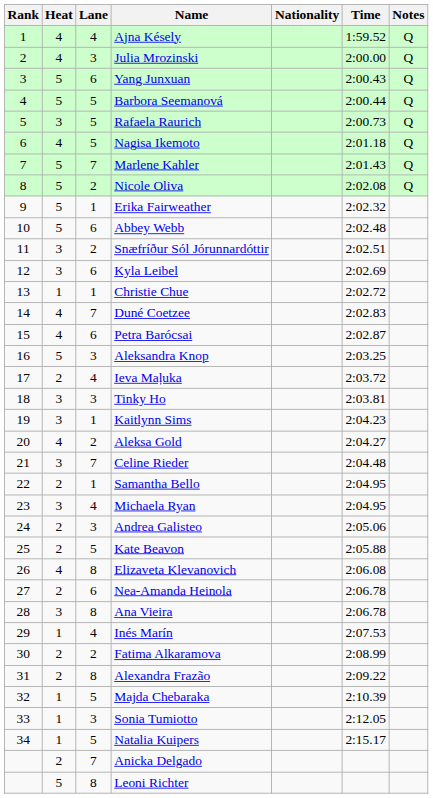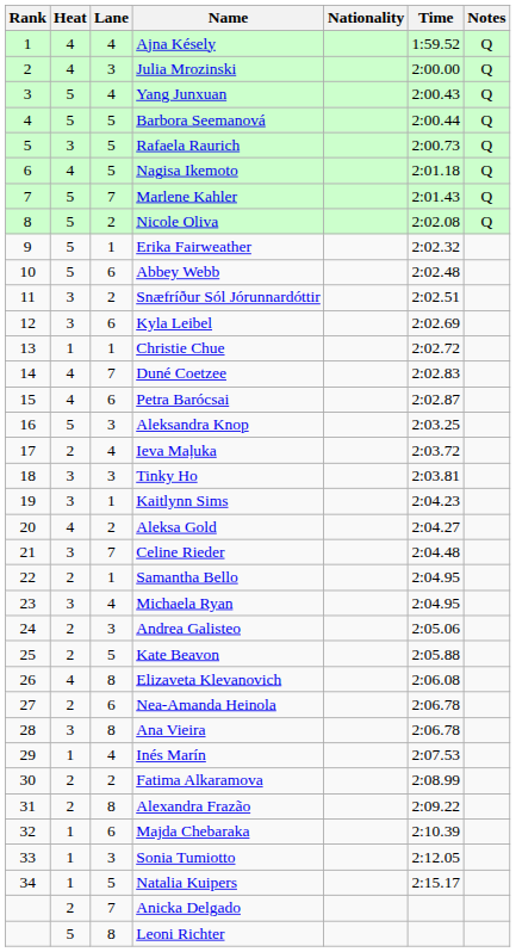 <table class="wikitable sortable" style="text-align:center">
 <tr>
 <th>Rank</th>
 <th>Heat</th>
 <th>Lane</th>
 <th>Name</th>
 <th>Nationality</th>
 <th>Time</th>
 <th>Notes</th>
 </tr>
 <tr bgcolor=ccffcc>
 <td>1</td>
 <td>4</td>
 <td>4</td>
 <td align=left><a href='#'>Ajna Késely</a></td>
 <td align=left></td>
 <td>1:59.52</td>
 <td>Q</td>
 </tr>
 <tr bgcolor=ccffcc>
 <td>2</td>
 <td>4</td>
 <td>3</td>
 <td align=left><a href='#'>Julia Mrozinski</a></td>
 <td align=left></td>
 <td>2:00.00</td>
 <td>Q</td>
 </tr>
 <tr bgcolor=ccffcc>
 <td>3</td>
 <td>5</td>
-<td>6</td>
+<td>4</td>
 <td align=left><a href='#'>Yang Junxuan</a></td>
 <td align=left></td>
 <td>2:00.43</td>
 <td>Q</td>
 </tr>
 <tr bgcolor=ccffcc>
 <td>4</td>
 <td>5</td>
 <td>5</td>
 <td align=left><a href='#'>Barbora Seemanová</a></td>
 <td align=left></td>
 <td>2:00.44</td>
 <td>Q</td>
 </tr>
 <tr bgcolor=ccffcc>
 <td>5</td>
 <td>3</td>
 <td>5</td>
 <td align=left><a href='#'>Rafaela Raurich</a></td>
 <td align=left></td>
 <td>2:00.73</td>
 <td>Q</td>
 </tr>
 <tr bgcolor=ccffcc>
 <td>6</td>
 <td>4</td>
 <td>5</td>
 <td align=left><a href='#'>Nagisa Ikemoto</a></td>
 <td align=left></td>
 <td>2:01.18</td>
 <td>Q</td>
 </tr>
 <tr bgcolor=ccffcc>
 <td>7</td>
 <td>5</td>
 <td>7</td>
 <td align=left><a href='#'>Marlene Kahler</a></td>
 <td align=left></td>
 <td>2:01.43</td>
 <td>Q</td>
 </tr>
 <tr bgcolor=ccffcc>
 <td>8</td>
 <td>5</td>
 <td>2</td>
 <td align=left><a href='#'>Nicole Oliva</a></td>
 <td align=left></td>
 <td>2:02.08</td>
 <td>Q</td>
 </tr>
 <tr>
 <td>9</td>
 <td>5</td>
 <td>1</td>
 <td align=left><a href='#'>Erika Fairweather</a></td>
 <td align=left></td>
 <td>2:02.32</td>
 <td></td>
 </tr>
 <tr>
 <td>10</td>
 <td>5</td>
 <td>6</td>
 <td align=left><a href='#'>Abbey Webb</a></td>
 <td align=left></td>
 <td>2:02.48</td>
 <td></td>
 </tr>
 <tr>
 <td>11</td>
 <td>3</td>
 <td>2</td>
 <td align=left><a href='#'>Snæfríður Sól Jórunnardóttir</a></td>
 <td align=left></td>
 <td>2:02.51</td>
 <td></td>
 </tr>
 <tr>
 <td>12</td>
 <td>3</td>
 <td>6</td>
 <td align=left><a href='#'>Kyla Leibel</a></td>
 <td align=left></td>
 <td>2:02.69</td>
 <td></td>
 </tr>
 <tr>
 <td>13</td>
 <td>1</td>
 <td>1</td>
 <td align=left><a href='#'>Christie Chue</a></td>
 <td align=left></td>
 <td>2:02.72</td>
 <td></td>
 </tr>
 <tr>
 <td>14</td>
 <td>4</td>
 <td>7</td>
 <td align=left><a href='#'>Duné Coetzee</a></td>
 <td align=left></td>
 <td>2:02.83</td>
 <td></td>
 </tr>
 <tr>
 <td>15</td>
 <td>4</td>
 <td>6</td>
 <td align=left><a href='#'>Petra Barócsai</a></td>
 <td align=left></td>
 <td>2:02.87</td>
 <td></td>
 </tr>
 <tr>
 <td>16</td>
 <td>5</td>
 <td>3</td>
 <td align=left><a href='#'>Aleksandra Knop</a></td>
 <td align=left></td>
 <td>2:03.25</td>
 <td></td>
 </tr>
 <tr>
 <td>17</td>
 <td>2</td>
 <td>4</td>
 <td align=left><a href='#'>Ieva Maļuka</a></td>
 <td align=left></td>
 <td>2:03.72</td>
 <td></td>
 </tr>
 <tr>
 <td>18</td>
 <td>3</td>
 <td>3</td>
 <td align=left><a href='#'>Tinky Ho</a></td>
 <td align=left></td>
 <td>2:03.81</td>
 <td></td>
 </tr>
 <tr>
 <td>19</td>
 <td>3</td>
 <td>1</td>
 <td align=left><a href='#'>Kaitlynn Sims</a></td>
 <td align=left></td>
 <td>2:04.23</td>
 <td></td>
 </tr>
 <tr>
 <td>20</td>
 <td>4</td>
 <td>2</td>
 <td align=left><a href='#'>Aleksa Gold</a></td>
 <td align=left></td>
 <td>2:04.27</td>
 <td></td>
 </tr>
 <tr>
 <td>21</td>
 <td>3</td>
 <td>7</td>
 <td align=left><a href='#'>Celine Rieder</a></td>
 <td align=left></td>
 <td>2:04.48</td>
 <td></td>
 </tr>
 <tr>
 <td>22</td>
 <td>2</td>
 <td>1</td>
 <td align=left><a href='#'>Samantha Bello</a></td>
 <td align=left></td>
 <td>2:04.95</td>
 <td></td>
 </tr>
 <tr>
 <td>23</td>
 <td>3</td>
 <td>4</td>
 <td align=left><a href='#'>Michaela Ryan</a></td>
 <td align=left></td>
 <td>2:04.95</td>
 <td></td>
 </tr>
 <tr>
 <td>24</td>
 <td>2</td>
 <td>3</td>
 <td align=left><a href='#'>Andrea Galisteo</a></td>
 <td align=left></td>
 <td>2:05.06</td>
 <td></td>
 </tr>
 <tr>
 <td>25</td>
 <td>2</td>
 <td>5</td>
 <td align=left><a href='#'>Kate Beavon</a></td>
 <td align=left></td>
 <td>2:05.88</td>
 <td></td>
 </tr>
 <tr>
 <td>26</td>
 <td>4</td>
 <td>8</td>
 <td align=left><a href='#'>Elizaveta Klevanovich</a></td>
 <td align=left></td>
 <td>2:06.08</td>
 <td></td>
 </tr>
 <tr>
 <td>27</td>
 <td>2</td>
 <td>6</td>
 <td align=left><a href='#'>Nea-Amanda Heinola</a></td>
 <td align=left></td>
 <td>2:06.78</td>
 <td></td>
 </tr>
 <tr>
 <td>28</td>
 <td>3</td>
 <td>8</td>
 <td align=left><a href='#'>Ana Vieira</a></td>
 <td align=left></td>
 <td>2:06.78</td>
 <td></td>
 </tr>
 <tr>
 <td>29</td>
 <td>1</td>
 <td>4</td>
 <td align=left><a href='#'>Inés Marín</a></td>
 <td align=left></td>
 <td>2:07.53</td>
 <td></td>
 </tr>
 <tr>
 <td>30</td>
 <td>2</td>
 <td>2</td>
 <td align=left><a href='#'>Fatima Alkaramova</a></td>
 <td align=left></td>
 <td>2:08.99</td>
 <td></td>
 </tr>
 <tr>
 <td>31</td>
 <td>2</td>
 <td>8</td>
 <td align=left><a href='#'>Alexandra Frazão</a></td>
 <td align=left></td>
 <td>2:09.22</td>
 <td></td>
 </tr>
 <tr>
 <td>32</td>
 <td>1</td>
-<td>5</td>
+<td>6</td>
 <td align=left><a href='#'>Majda Chebaraka</a></td>
 <td align=left></td>
 <td>2:10.39</td>
 <td></td>
 </tr>
 <tr>
 <td>33</td>
 <td>1</td>
 <td>3</td>
 <td align=left><a href='#'>Sonia Tumiotto</a></td>
 <td align=left></td>
 <td>2:12.05</td>
 <td></td>
 </tr>
 <tr>
 <td>34</td>
 <td>1</td>
 <td>5</td>
 <td align=left><a href='#'>Natalia Kuipers</a></td>
 <td align=left></td>
 <td>2:15.17</td>
 <td></td>
 </tr>
 <tr>
 <td></td>
 <td>2</td>
 <td>7</td>
 <td align=left><a href='#'>Anicka Delgado</a></td>
 <td align=left></td>
 <td></td>
 <td></td>
 </tr>
 <tr>
 <td></td>
 <td>5</td>
 <td>8</td>
 <td align=left><a href='#'>Leoni Richter</a></td>
 <td align=left></td>
 <td></td>
 <td></td>
 </tr>
 </table>
